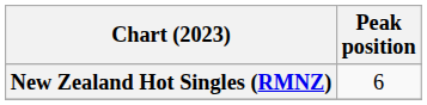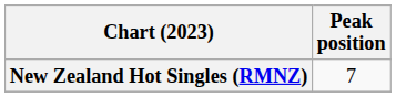 <table class="wikitable sortable plainrowheaders" style="text-align:center">
 <tr>
 <th>Chart (2023)</th>
 <th>Peak<br>position</th>
 </tr>
 <tr>
 </tr>
 <tr>
 </tr>
 <tr>
 <th scope="row">New Zealand Hot Singles (<a href='#'>RMNZ</a>)</th>
-<td>6</td>
+<td>7</td>
 </tr>
 <tr>
 </tr>
 <tr>
 </tr>
 </table>
